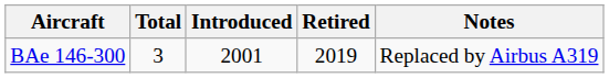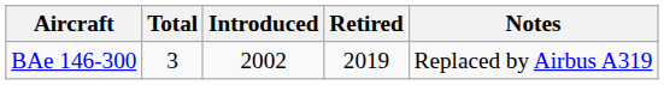 <table class="wikitable" style="margin:1em auto; text-align:center;">
 <tr>
 <th>Aircraft</th>
 <th>Total</th>
 <th>Introduced</th>
 <th>Retired</th>
 <th>Notes</th>
 </tr>
 <tr>
 <td><a href='#'>BAe 146-300</a></td>
 <td>3</td>
-<td>2001</td>
+<td>2002</td>
 <td>2019</td>
 <td>Replaced by <a href='#'>Airbus A319</a></td>
 </tr>
 </table>
